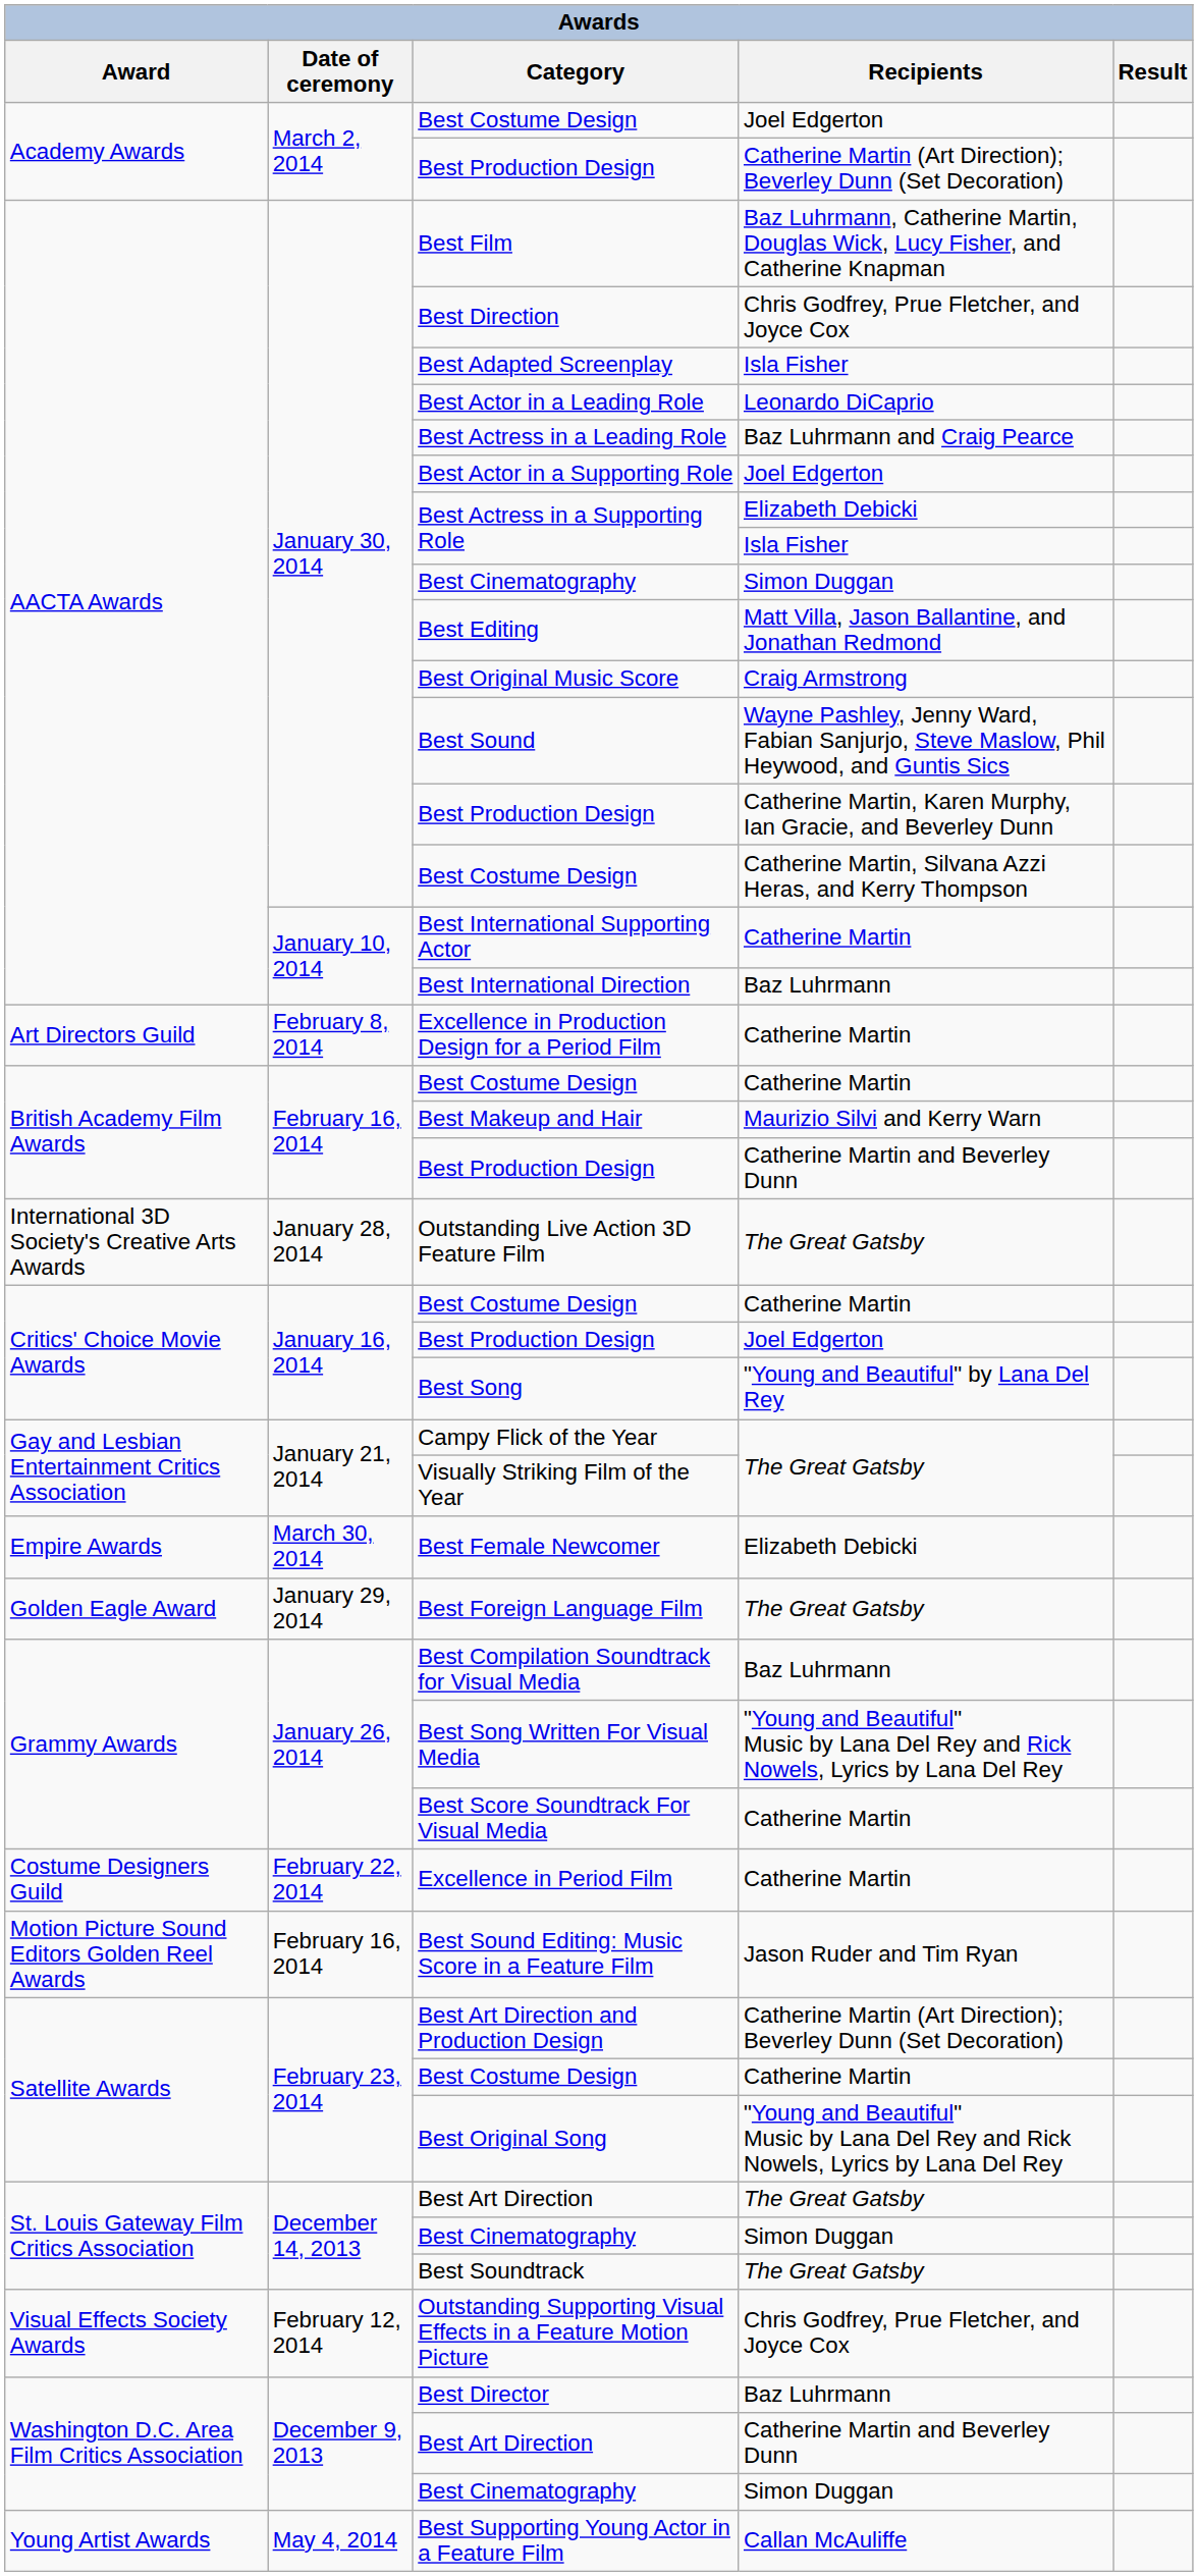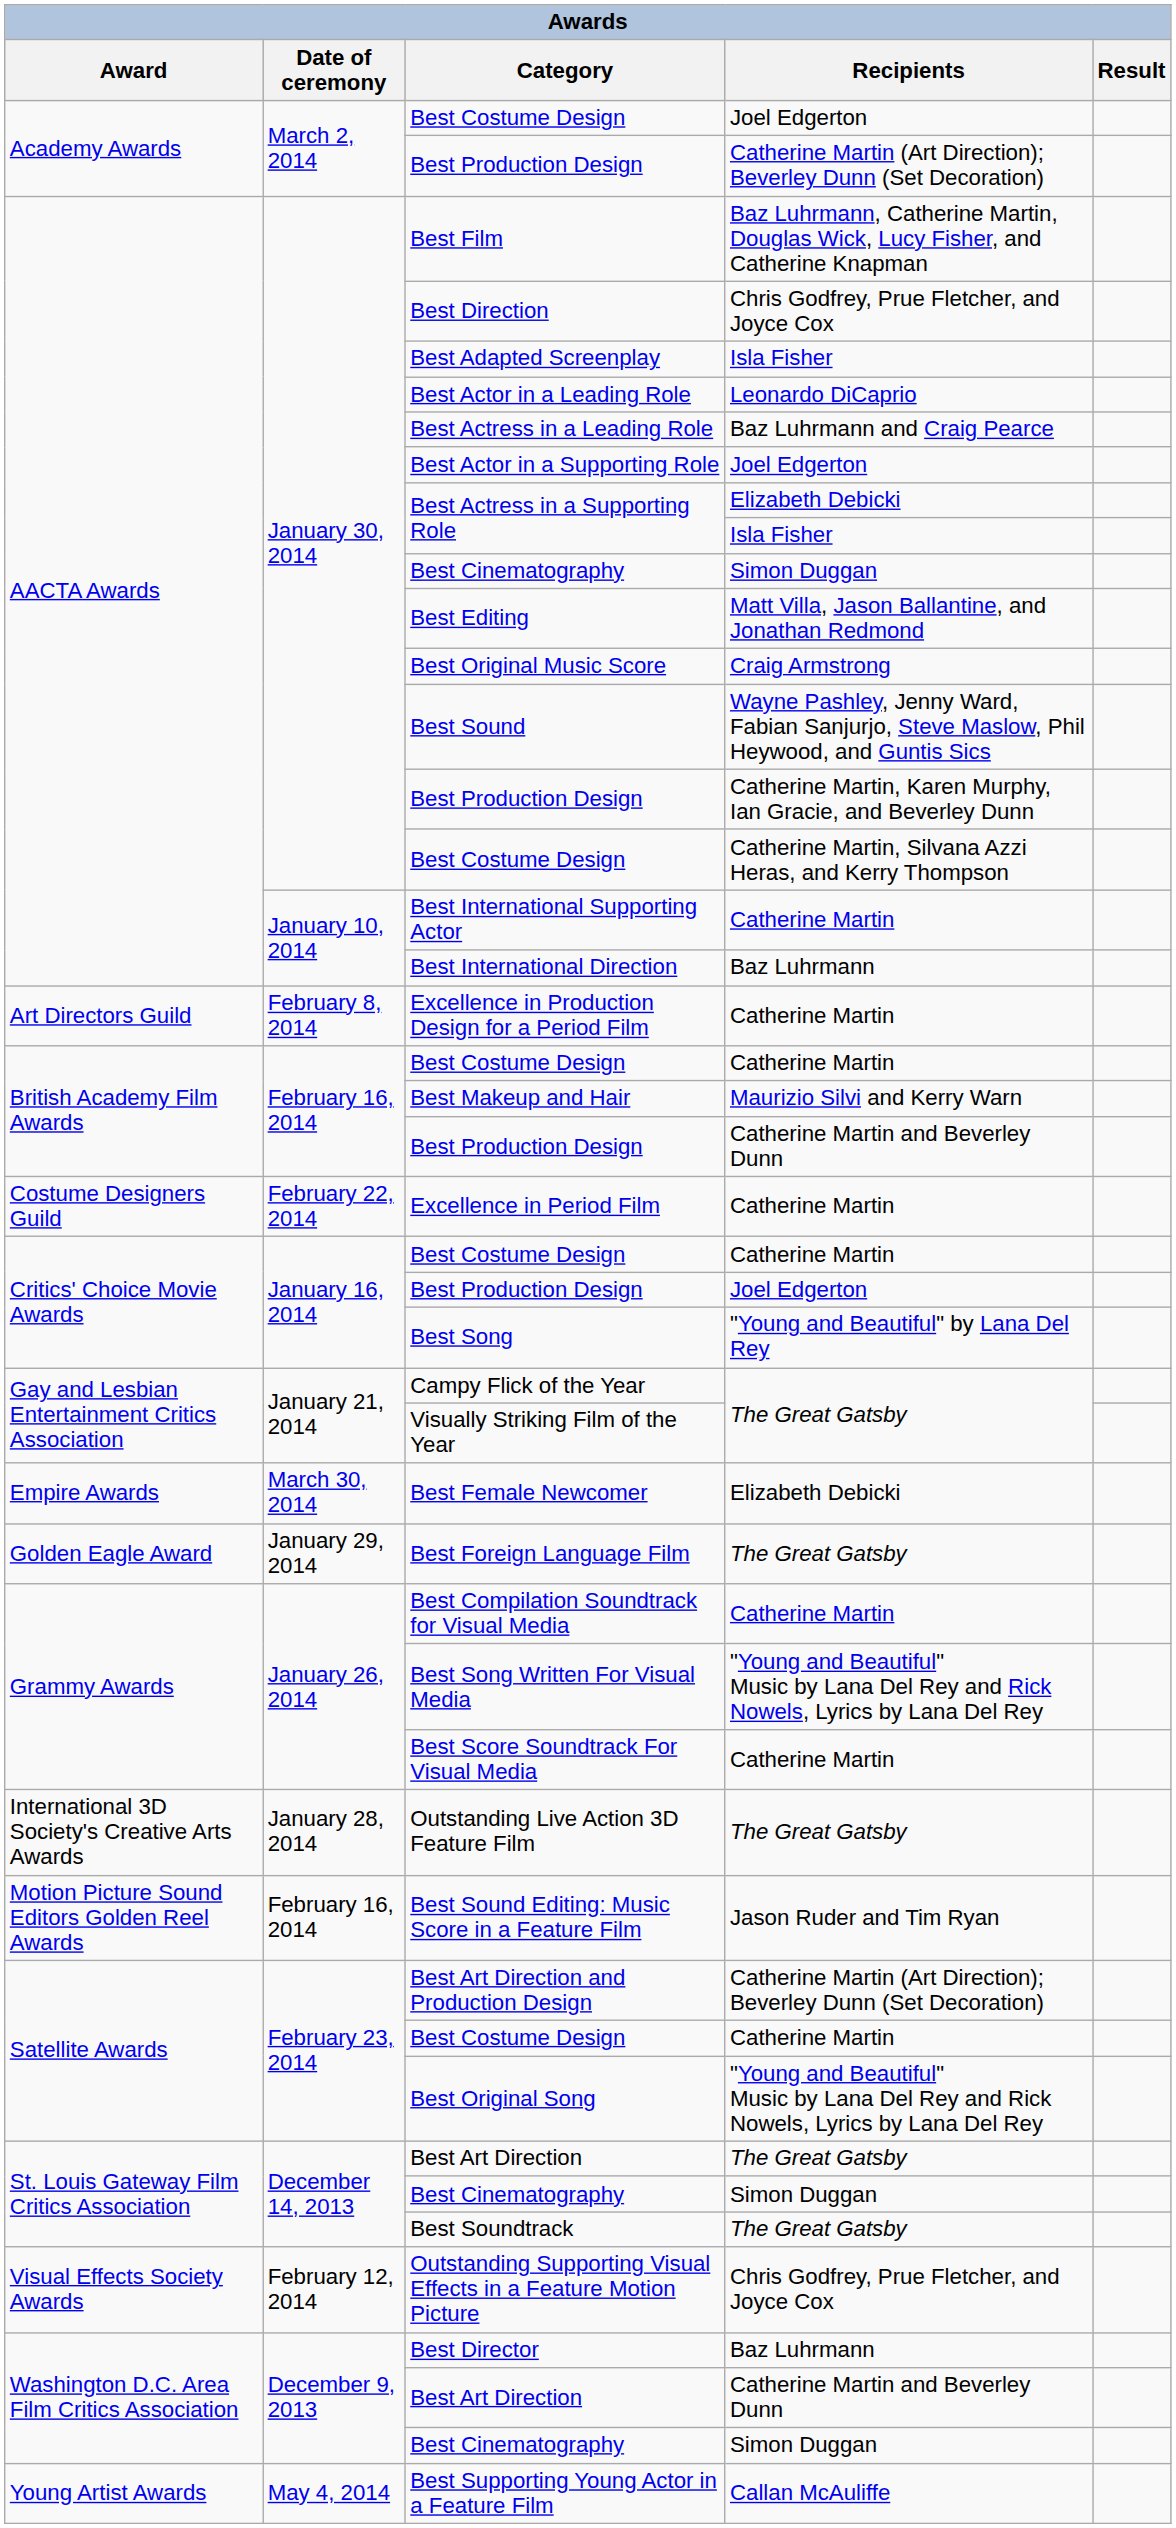 <table class="wikitable sortable" style="width:95%;">
 <tr style="background:#ccc; text-align:center;">
 <th colspan="5" style="background: LightSteelBlue;">Awards</th>
 </tr>
 <tr style="background:#ccc; text-align:center;">
 <th>Award</th>
 <th>Date of ceremony</th>
 <th>Category</th>
 <th>Recipients</th>
 <th>Result</th>
 </tr>
 <tr>
 <td rowspan="2"><a href='#'>Academy Awards</a></td>
 <td rowspan="2"><a href='#'>March 2, 2014</a></td>
 <td><a href='#'>Best Costume Design</a></td>
 <td>Joel Edgerton</td>
 <td></td>
 </tr>
 <tr>
 <td><a href='#'>Best Production Design</a></td>
 <td><a href='#'>Catherine Martin</a> (Art Direction); <a href='#'>Beverley Dunn</a> (Set Decoration)</td>
 <td></td>
 </tr>
 <tr>
 <td rowspan="16"><a href='#'>AACTA Awards</a></td>
 <td rowspan="14"><a href='#'>January 30, 2014</a></td>
 <td><a href='#'>Best Film</a></td>
 <td><a href='#'>Baz Luhrmann</a>, Catherine Martin, <a href='#'>Douglas Wick</a>, <a href='#'>Lucy Fisher</a>, and Catherine Knapman</td>
 <td></td>
 </tr>
 <tr>
 <td><a href='#'>Best Direction</a></td>
 <td>Chris Godfrey, Prue Fletcher, and Joyce Cox</td>
 <td></td>
 </tr>
 <tr>
 <td><a href='#'>Best Adapted Screenplay</a></td>
 <td><a href='#'>Isla Fisher</a></td>
 <td></td>
 </tr>
 <tr>
 <td><a href='#'>Best Actor in a Leading Role</a></td>
 <td><a href='#'>Leonardo DiCaprio</a></td>
 <td></td>
 </tr>
 <tr>
 <td><a href='#'>Best Actress in a Leading Role</a></td>
 <td>Baz Luhrmann and <a href='#'>Craig Pearce</a></td>
 <td></td>
 </tr>
 <tr>
 <td><a href='#'>Best Actor in a Supporting Role</a></td>
 <td><a href='#'>Joel Edgerton</a></td>
 <td></td>
 </tr>
 <tr>
 <td rowspan="2"><a href='#'>Best Actress in a Supporting Role</a></td>
 <td><a href='#'>Elizabeth Debicki</a></td>
 <td></td>
 </tr>
 <tr>
 <td><a href='#'>Isla Fisher</a></td>
 <td></td>
 </tr>
 <tr>
 <td><a href='#'>Best Cinematography</a></td>
 <td><a href='#'>Simon Duggan</a></td>
 <td></td>
 </tr>
 <tr>
 <td><a href='#'>Best Editing</a></td>
 <td><a href='#'>Matt Villa</a>, <a href='#'>Jason Ballantine</a>, and <a href='#'>Jonathan Redmond</a></td>
 <td></td>
 </tr>
 <tr>
 <td><a href='#'>Best Original Music Score</a></td>
 <td><a href='#'>Craig Armstrong</a></td>
 <td></td>
 </tr>
 <tr>
 <td><a href='#'>Best Sound</a></td>
 <td><a href='#'>Wayne Pashley</a>, Jenny Ward, Fabian Sanjurjo, <a href='#'>Steve Maslow</a>, Phil Heywood, and <a href='#'>Guntis Sics</a></td>
 <td></td>
 </tr>
 <tr>
 <td><a href='#'>Best Production Design</a></td>
 <td>Catherine Martin, Karen Murphy, Ian Gracie, and Beverley Dunn</td>
 <td></td>
 </tr>
 <tr>
 <td><a href='#'>Best Costume Design</a></td>
 <td>Catherine Martin, Silvana Azzi Heras, and Kerry Thompson</td>
 <td></td>
 </tr>
 <tr>
 <td rowspan="2"><a href='#'>January 10, 2014</a></td>
 <td><a href='#'>Best International Supporting Actor</a></td>
 <td><a href='#'>Catherine Martin</a></td>
 <td></td>
 </tr>
 <tr>
 <td><a href='#'>Best International Direction</a></td>
 <td>Baz Luhrmann</td>
 <td></td>
 </tr>
 <tr>
 <td><a href='#'>Art Directors Guild</a></td>
 <td><a href='#'>February 8, 2014</a></td>
 <td><a href='#'>Excellence in Production Design for a Period Film</a></td>
 <td>Catherine Martin</td>
 <td></td>
 </tr>
 <tr>
 <td rowspan="3"><a href='#'>British Academy Film Awards</a></td>
 <td rowspan="3"><a href='#'>February 16, 2014</a></td>
 <td><a href='#'>Best Costume Design</a></td>
 <td>Catherine Martin</td>
 <td></td>
 </tr>
 <tr>
 <td><a href='#'>Best Makeup and Hair</a></td>
 <td><a href='#'>Maurizio Silvi</a> and Kerry Warn</td>
 <td></td>
 </tr>
 <tr>
 <td><a href='#'>Best Production Design</a></td>
 <td>Catherine Martin and Beverley Dunn</td>
 <td></td>
 </tr>
 <tr>
-<td>International 3D Society's Creative Arts Awards</td>
-<td>January 28, 2014</td>
-<td>Outstanding Live Action 3D Feature Film</td>
-<td><em>The Great Gatsby</em></td>
+<td><a href='#'>Costume Designers Guild</a></td>
+<td><a href='#'>February 22, 2014</a></td>
+<td><a href='#'>Excellence in Period Film</a></td>
+<td>Catherine Martin</td>
 <td></td>
 </tr>
 <tr>
 <td rowspan="3"><a href='#'>Critics' Choice Movie Awards</a></td>
 <td rowspan="3"><a href='#'>January 16, 2014</a></td>
 <td><a href='#'>Best Costume Design</a></td>
 <td>Catherine Martin</td>
 <td></td>
 </tr>
 <tr>
 <td><a href='#'>Best Production Design</a></td>
 <td><a href='#'>Joel Edgerton</a></td>
 <td></td>
 </tr>
 <tr>
 <td><a href='#'>Best Song</a></td>
 <td>"<a href='#'>Young and Beautiful</a>" by <a href='#'>Lana Del Rey</a></td>
 <td></td>
 </tr>
 <tr>
 <td rowspan="2"><a href='#'>Gay and Lesbian Entertainment Critics Association</a></td>
 <td rowspan="2">January 21, 2014</td>
 <td>Campy Flick of the Year</td>
 <td rowspan="2"><em>The Great Gatsby</em></td>
 <td></td>
 </tr>
 <tr>
 <td>Visually Striking Film of the Year</td>
 <td></td>
 </tr>
 <tr>
 <td><a href='#'>Empire Awards</a></td>
 <td><a href='#'>March 30, 2014</a></td>
 <td><a href='#'>Best Female Newcomer</a></td>
 <td>Elizabeth Debicki</td>
 <td></td>
 </tr>
 <tr>
 <td><a href='#'>Golden Eagle Award</a></td>
 <td>January 29, 2014</td>
 <td><a href='#'>Best Foreign Language Film</a></td>
 <td><em>The Great Gatsby</em></td>
 <td></td>
 </tr>
 <tr>
 <td rowspan="3"><a href='#'>Grammy Awards</a></td>
 <td rowspan="3"><a href='#'>January 26, 2014</a></td>
 <td><a href='#'>Best Compilation Soundtrack for Visual Media</a></td>
-<td>Baz Luhrmann</td>
+<td><a href='#'>Catherine Martin</a></td>
 <td></td>
 </tr>
 <tr>
 <td><a href='#'>Best Song Written For Visual Media</a></td>
 <td>"<a href='#'>Young and Beautiful</a>"<br>Music by Lana Del Rey and <a href='#'>Rick Nowels</a>, Lyrics by Lana Del Rey</td>
 <td></td>
 </tr>
 <tr>
 <td><a href='#'>Best Score Soundtrack For Visual Media</a></td>
 <td>Catherine Martin</td>
 <td></td>
 </tr>
 <tr>
-<td><a href='#'>Costume Designers Guild</a></td>
-<td><a href='#'>February 22, 2014</a></td>
-<td><a href='#'>Excellence in Period Film</a></td>
-<td>Catherine Martin</td>
+<td>International 3D Society's Creative Arts Awards</td>
+<td>January 28, 2014</td>
+<td>Outstanding Live Action 3D Feature Film</td>
+<td><em>The Great Gatsby</em></td>
 <td></td>
 </tr>
 <tr>
 <td><a href='#'>Motion Picture Sound Editors Golden Reel Awards</a></td>
 <td>February 16, 2014</td>
 <td><a href='#'>Best Sound Editing: Music Score in a Feature Film</a></td>
 <td>Jason Ruder and Tim Ryan</td>
 <td></td>
 </tr>
 <tr>
 <td rowspan="3"><a href='#'>Satellite Awards</a></td>
 <td rowspan="3"><a href='#'>February 23, 2014</a></td>
 <td><a href='#'>Best Art Direction and Production Design</a></td>
 <td>Catherine Martin (Art Direction); Beverley Dunn (Set Decoration)</td>
 <td></td>
 </tr>
 <tr>
 <td><a href='#'>Best Costume Design</a></td>
 <td>Catherine Martin</td>
 <td></td>
 </tr>
 <tr>
 <td><a href='#'>Best Original Song</a></td>
 <td>"<a href='#'>Young and Beautiful</a>"<br>Music by Lana Del Rey and Rick Nowels, Lyrics by Lana Del Rey</td>
 <td></td>
 </tr>
 <tr>
 <td rowspan="3"><a href='#'>St. Louis Gateway Film Critics Association</a></td>
 <td rowspan="3"><a href='#'>December 14, 2013</a></td>
 <td>Best Art Direction</td>
 <td><em>The Great Gatsby</em></td>
 <td></td>
 </tr>
 <tr>
 <td><a href='#'>Best Cinematography</a></td>
 <td>Simon Duggan</td>
 <td></td>
 </tr>
 <tr>
 <td>Best Soundtrack</td>
 <td><em>The Great Gatsby</em></td>
 <td></td>
 </tr>
 <tr>
 <td><a href='#'>Visual Effects Society Awards</a></td>
 <td>February 12, 2014</td>
 <td><a href='#'>Outstanding Supporting Visual Effects in a Feature Motion Picture</a></td>
 <td>Chris Godfrey, Prue Fletcher, and Joyce Cox</td>
 <td></td>
 </tr>
 <tr>
 <td rowspan="3"><a href='#'>Washington D.C. Area Film Critics Association</a></td>
 <td rowspan="3"><a href='#'>December 9, 2013</a></td>
 <td><a href='#'>Best Director</a></td>
 <td>Baz Luhrmann</td>
 <td></td>
 </tr>
 <tr>
 <td><a href='#'>Best Art Direction</a></td>
 <td>Catherine Martin and Beverley Dunn</td>
 <td></td>
 </tr>
 <tr>
 <td><a href='#'>Best Cinematography</a></td>
 <td>Simon Duggan</td>
 <td></td>
 </tr>
 <tr>
 <td><a href='#'>Young Artist Awards</a></td>
 <td><a href='#'>May 4, 2014</a></td>
 <td><a href='#'>Best Supporting Young Actor in a Feature Film</a></td>
 <td><a href='#'>Callan McAuliffe</a></td>
 <td></td>
 </tr>
 </table>
